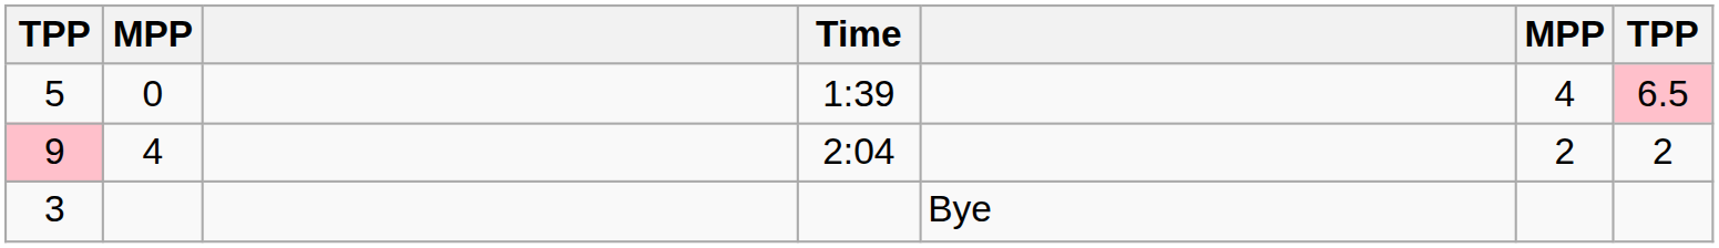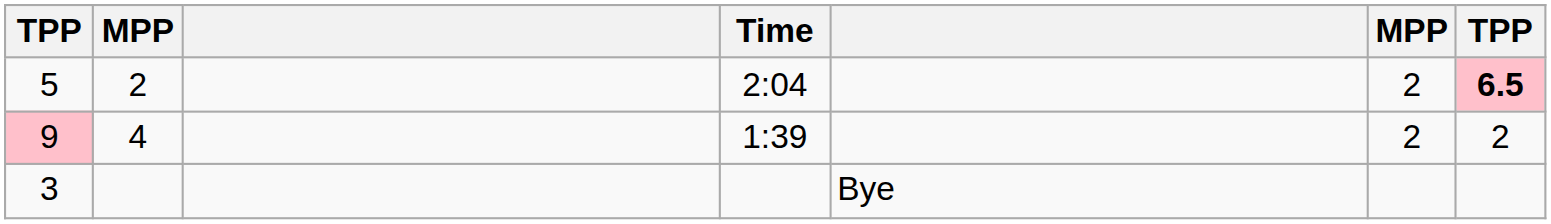 <table class="wikitable" style="text-align: center;" |>
 <tr>
 <th width="35">TPP</th>
 <th width="35">MPP</th>
 <th width="250"></th>
 <th width="45">Time</th>
 <th width="250"></th>
 <th width="35">MPP</th>
 <th width="35">TPP</th>
 </tr>
 <tr>
 <td>5</td>
-<td>0</td>
+<td>2</td>
 <td style="text-align:left;"><strong></strong></td>
-<td>1:39</td>
+<td>2:04</td>
 <td style="text-align:left;"></td>
-<td>4</td>
-<td bgcolor=pink>6.5</td>
+<td>2</td>
+<td bgcolor=pink><strong>6.5</strong></td>
 </tr>
 <tr>
 <td bgcolor=pink>9</td>
 <td>4</td>
 <td style="text-align:left;"></td>
-<td>2:04</td>
+<td>1:39</td>
 <td style="text-align:left;"><strong></strong></td>
 <td>2</td>
 <td>2</td>
 </tr>
 <tr>
 <td>3</td>
 <td></td>
 <td style="text-align:left;"><strong></strong></td>
 <td></td>
 <td style="text-align:left;">Bye</td>
 <td></td>
 <td></td>
 </tr>
 </table>
